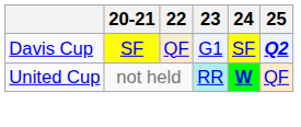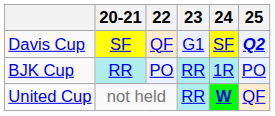 <table class="wikitable nowrap" style=text-align:center>
 <tr>
 <th></th>
 <th>20-21</th>
 <th>22</th>
 <th>23</th>
 <th>24</th>
 <th>25</th>
 </tr>
 <tr>
 <td align=left><a href='#'>Davis Cup</a></td>
 <td bgcolor=yellow><a href='#'>SF</a></td>
 <td bgcolor=ffebcd><a href='#'>QF</a></td>
 <td bgcolor=ecf2ff><a href='#'>G1</a></td>
 <td bgcolor=yellow><a href='#'>SF</a></td>
 <td bgcolor=ecf2ff><strong><a href='#'><em>Q2</em></a></strong></td>
 </tr>
 <tr>
+<td align=left><a href='#'>BJK Cup</a></td>
+<td bgcolor=afeeee><a href='#'>RR</a></td>
+<td bgcolor=ecf2ff><a href='#'>PO</a></td>
+<td bgcolor=afeeee><a href='#'>RR</a></td>
+<td bgcolor=afeeee><a href='#'>1R</a></td>
+<td bgcolor=ecf2ff><a href='#'>PO</a></td>
+</tr>
+<tr>
 <td align=left><a href='#'>United Cup</a></td>
 <td colspan=2 style=color:#767676>not held</td>
 <td bgcolor=afeeee><a href='#'>RR</a></td>
 <td bgcolor=lime><a href='#'><strong>W</strong></a></td>
 <td bgcolor=ffebcd><a href='#'>QF</a></td>
 </tr>
 </table>
